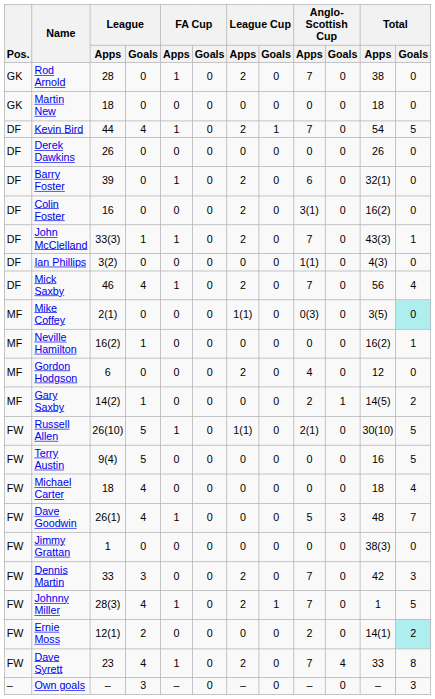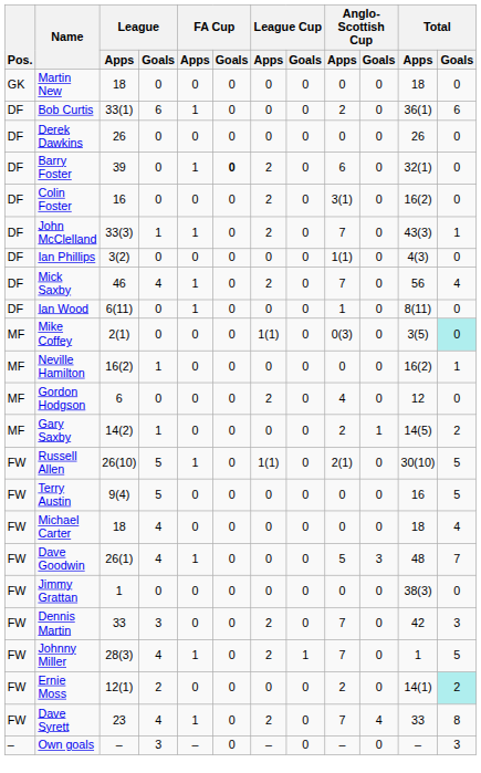 <table class="wikitable" style="text-align:center">
 <tr>
 <th rowspan="2" valign="bottom">Pos.</th>
 <th rowspan="2">Name</th>
 <th colspan="2" width="85">League</th>
 <th colspan="2" width="85">FA Cup</th>
 <th colspan="2" width="85">League Cup</th>
 <th colspan="2" width="85">Anglo-Scottish Cup</th>
 <th colspan="2" width="85">Total</th>
 </tr>
 <tr>
 <th>Apps</th>
 <th>Goals</th>
 <th>Apps</th>
 <th>Goals</th>
 <th>Apps</th>
 <th>Goals</th>
 <th>Apps</th>
 <th>Goals</th>
 <th>Apps</th>
 <th>Goals</th>
 </tr>
 <tr>
 <td align="left">GK</td>
-<td align="left"> <a href='#'>Rod Arnold</a></td>
-<td>28</td>
-<td>0</td>
-<td>1</td>
-<td>0</td>
-<td>2</td>
-<td>0</td>
-<td>7</td>
-<td>0</td>
-<td>38</td>
-<td>0</td>
-</tr>
-<tr>
-<td align="left">GK</td>
 <td align="left"> <a href='#'>Martin New</a></td>
 <td>18</td>
 <td>0</td>
 <td>0</td>
 <td>0</td>
 <td>0</td>
 <td>0</td>
 <td>0</td>
 <td>0</td>
 <td>18</td>
 <td>0</td>
 </tr>
 <tr>
 <td align="left">DF</td>
-<td align="left"> <a href='#'>Kevin Bird</a></td>
-<td>44</td>
-<td>4</td>
+<td align="left"> <a href='#'>Bob Curtis</a></td>
+<td>33(1)</td>
+<td>6</td>
 <td>1</td>
 <td>0</td>
+<td>0</td>
+<td>0</td>
 <td>2</td>
-<td>1</td>
-<td>7</td>
 <td>0</td>
-<td>54</td>
-<td>5</td>
+<td>36(1)</td>
+<td>6</td>
 </tr>
 <tr>
 <td align="left">DF</td>
 <td align="left"> <a href='#'>Derek Dawkins</a></td>
 <td>26</td>
 <td>0</td>
 <td>0</td>
 <td>0</td>
 <td>0</td>
 <td>0</td>
 <td>0</td>
 <td>0</td>
 <td>26</td>
 <td>0</td>
 </tr>
 <tr>
 <td align="left">DF</td>
 <td align="left"> <a href='#'>Barry Foster</a></td>
 <td>39</td>
 <td>0</td>
 <td>1</td>
-<td>0</td>
+<td><strong>0</strong></td>
 <td>2</td>
 <td>0</td>
 <td>6</td>
 <td>0</td>
 <td>32(1)</td>
 <td>0</td>
 </tr>
 <tr>
 <td align="left">DF</td>
 <td align="left"> <a href='#'>Colin Foster</a></td>
 <td>16</td>
 <td>0</td>
 <td>0</td>
 <td>0</td>
 <td>2</td>
 <td>0</td>
 <td>3(1)</td>
 <td>0</td>
 <td>16(2)</td>
 <td>0</td>
 </tr>
 <tr>
 <td align="left">DF</td>
 <td align="left"> <a href='#'>John McClelland</a></td>
 <td>33(3)</td>
 <td>1</td>
 <td>1</td>
 <td>0</td>
 <td>2</td>
 <td>0</td>
 <td>7</td>
 <td>0</td>
 <td>43(3)</td>
 <td>1</td>
 </tr>
 <tr>
 <td align="left">DF</td>
 <td align="left"> <a href='#'>Ian Phillips</a></td>
 <td>3(2)</td>
 <td>0</td>
 <td>0</td>
 <td>0</td>
 <td>0</td>
 <td>0</td>
 <td>1(1)</td>
 <td>0</td>
 <td>4(3)</td>
 <td>0</td>
 </tr>
 <tr>
 <td align="left">DF</td>
 <td align="left"> <a href='#'>Mick Saxby</a></td>
 <td>46</td>
 <td>4</td>
 <td>1</td>
 <td>0</td>
 <td>2</td>
 <td>0</td>
 <td>7</td>
 <td>0</td>
 <td>56</td>
 <td>4</td>
+</tr>
+<tr>
+<td align="left">DF</td>
+<td align="left"> <a href='#'>Ian Wood</a></td>
+<td>6(11)</td>
+<td>0</td>
+<td>1</td>
+<td>0</td>
+<td>0</td>
+<td>0</td>
+<td>1</td>
+<td>0</td>
+<td>8(11)</td>
+<td>0</td>
 </tr>
 <tr>
 <td align="left">MF</td>
 <td align="left"> <a href='#'>Mike Coffey</a></td>
 <td>2(1)</td>
 <td>0</td>
 <td>0</td>
 <td>0</td>
 <td>1(1)</td>
 <td>0</td>
 <td>0(3)</td>
 <td>0</td>
 <td>3(5)</td>
 <td style="background: paleturquoise;">0</td>
 </tr>
 <tr>
 <td align="left">MF</td>
 <td align="left"> <a href='#'>Neville Hamilton</a></td>
 <td>16(2)</td>
 <td>1</td>
 <td>0</td>
 <td>0</td>
 <td>0</td>
 <td>0</td>
 <td>0</td>
 <td>0</td>
 <td>16(2)</td>
 <td>1</td>
 </tr>
 <tr>
 <td align="left">MF</td>
 <td align="left"> <a href='#'>Gordon Hodgson</a></td>
 <td>6</td>
 <td>0</td>
 <td>0</td>
 <td>0</td>
 <td>2</td>
 <td>0</td>
 <td>4</td>
 <td>0</td>
 <td>12</td>
 <td>0</td>
 </tr>
 <tr>
 <td align="left">MF</td>
 <td align="left"> <a href='#'>Gary Saxby</a></td>
 <td>14(2)</td>
 <td>1</td>
 <td>0</td>
 <td>0</td>
 <td>0</td>
 <td>0</td>
 <td>2</td>
 <td>1</td>
 <td>14(5)</td>
 <td>2</td>
 </tr>
 <tr>
 <td align="left">FW</td>
 <td align="left"> <a href='#'>Russell Allen</a></td>
 <td>26(10)</td>
 <td>5</td>
 <td>1</td>
 <td>0</td>
 <td>1(1)</td>
 <td>0</td>
 <td>2(1)</td>
 <td>0</td>
 <td>30(10)</td>
 <td>5</td>
 </tr>
 <tr>
 <td align="left">FW</td>
 <td align="left"> <a href='#'>Terry Austin</a></td>
 <td>9(4)</td>
 <td>5</td>
 <td>0</td>
 <td>0</td>
 <td>0</td>
 <td>0</td>
 <td>0</td>
 <td>0</td>
 <td>16</td>
 <td>5</td>
 </tr>
 <tr>
 <td align="left">FW</td>
 <td align="left"> <a href='#'>Michael Carter</a></td>
 <td>18</td>
 <td>4</td>
 <td>0</td>
 <td>0</td>
 <td>0</td>
 <td>0</td>
 <td>0</td>
 <td>0</td>
 <td>18</td>
 <td>4</td>
 </tr>
 <tr>
 <td align="left">FW</td>
 <td align="left"> <a href='#'>Dave Goodwin</a></td>
 <td>26(1)</td>
 <td>4</td>
 <td>1</td>
 <td>0</td>
 <td>0</td>
 <td>0</td>
 <td>5</td>
 <td>3</td>
 <td>48</td>
 <td>7</td>
 </tr>
 <tr>
 <td align="left">FW</td>
 <td align="left"> <a href='#'>Jimmy Grattan</a></td>
 <td>1</td>
 <td>0</td>
 <td>0</td>
 <td>0</td>
 <td>0</td>
 <td>0</td>
 <td>0</td>
 <td>0</td>
 <td>38(3)</td>
 <td>0</td>
 </tr>
 <tr>
 <td align="left">FW</td>
 <td align="left"> <a href='#'>Dennis Martin</a></td>
 <td>33</td>
 <td>3</td>
 <td>0</td>
 <td>0</td>
 <td>2</td>
 <td>0</td>
 <td>7</td>
 <td>0</td>
 <td>42</td>
 <td>3</td>
 </tr>
 <tr>
 <td align="left">FW</td>
 <td align="left"> <a href='#'>Johnny Miller</a></td>
 <td>28(3)</td>
 <td>4</td>
 <td>1</td>
 <td>0</td>
 <td>2</td>
 <td>1</td>
 <td>7</td>
 <td>0</td>
 <td>1</td>
 <td>5</td>
 </tr>
 <tr>
 <td align="left">FW</td>
 <td align="left"> <a href='#'>Ernie Moss</a></td>
 <td>12(1)</td>
 <td>2</td>
 <td>0</td>
 <td>0</td>
 <td>0</td>
 <td>0</td>
 <td>2</td>
 <td>0</td>
 <td>14(1)</td>
 <td style="background: paleturquoise;">2</td>
 </tr>
 <tr>
 <td align="left">FW</td>
 <td align="left"> <a href='#'>Dave Syrett</a></td>
 <td>23</td>
 <td>4</td>
 <td>1</td>
 <td>0</td>
 <td>2</td>
 <td>0</td>
 <td>7</td>
 <td>4</td>
 <td>33</td>
 <td>8</td>
 </tr>
 <tr>
 <td align="left">–</td>
 <td align="left"><a href='#'>Own goals</a></td>
 <td>–</td>
 <td>3</td>
 <td>–</td>
 <td>0</td>
 <td>–</td>
 <td>0</td>
 <td>–</td>
 <td>0</td>
 <td>–</td>
 <td>3</td>
 </tr>
 </table>
